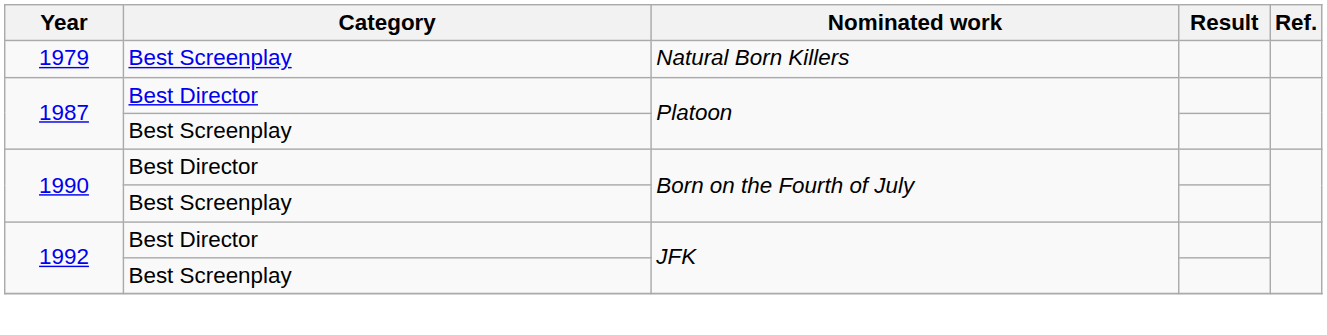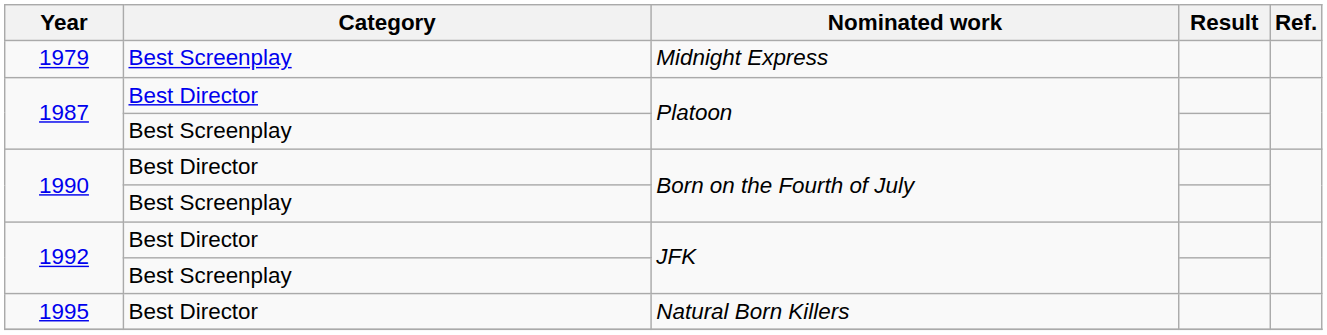 <table class="wikitable plainrowheaders" Style=font-size:98%>
 <tr>
 <th scope="col" style="width:9%;">Year</th>
 <th scope="col" style="width:20em;">Category</th>
 <th scope="col" style="width:20em;">Nominated work</th>
 <th scope="col" style="width:2em;">Result</th>
 <th scope="col" style="width:4%;">Ref.</th>
 </tr>
 <tr>
 <td style="text-align:center;"><a href='#'>1979</a></td>
 <td><a href='#'>Best Screenplay</a></td>
-<td><em>Natural Born Killers</em></td>
+<td><em>Midnight Express</em></td>
 <td></td>
 <td style="text-align:center;"></td>
 </tr>
 <tr>
 <td style="text-align:center;", rowspan=2><a href='#'>1987</a></td>
 <td><a href='#'>Best Director</a></td>
 <td rowspan=2><em>Platoon</em></td>
 <td></td>
 <td style="text-align:center;", rowspan=2></td>
 </tr>
 <tr>
 <td>Best Screenplay</td>
 <td></td>
 </tr>
 <tr>
 <td style="text-align:center;", rowspan=2><a href='#'>1990</a></td>
 <td>Best Director</td>
 <td rowspan=2><em>Born on the Fourth of July</em></td>
 <td></td>
 <td style="text-align:center;", rowspan=2></td>
 </tr>
 <tr>
 <td>Best Screenplay</td>
 <td></td>
 </tr>
 <tr>
 <td style="text-align:center;", rowspan=2><a href='#'>1992</a></td>
 <td>Best Director</td>
 <td rowspan=2><em>JFK</em></td>
 <td></td>
 <td style="text-align:center;", rowspan=2></td>
 </tr>
 <tr>
 <td>Best Screenplay</td>
 <td></td>
 </tr>
 <tr>
+<td style="text-align:center;"><a href='#'>1995</a></td>
+<td>Best Director</td>
+<td><em>Natural Born Killers</em></td>
+<td></td>
+<td style="text-align:center;"></td>
+</tr>
+<tr>
 </tr>
 </table>
